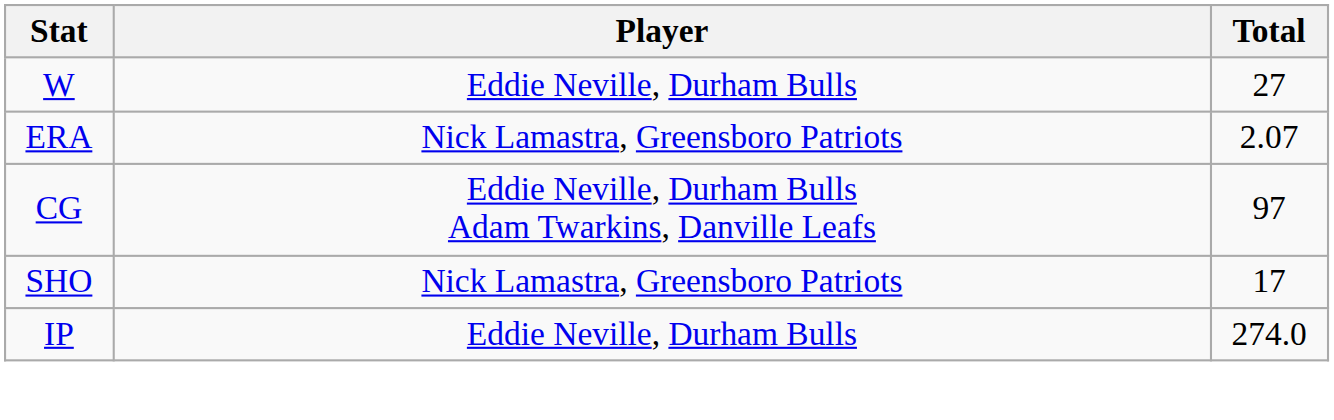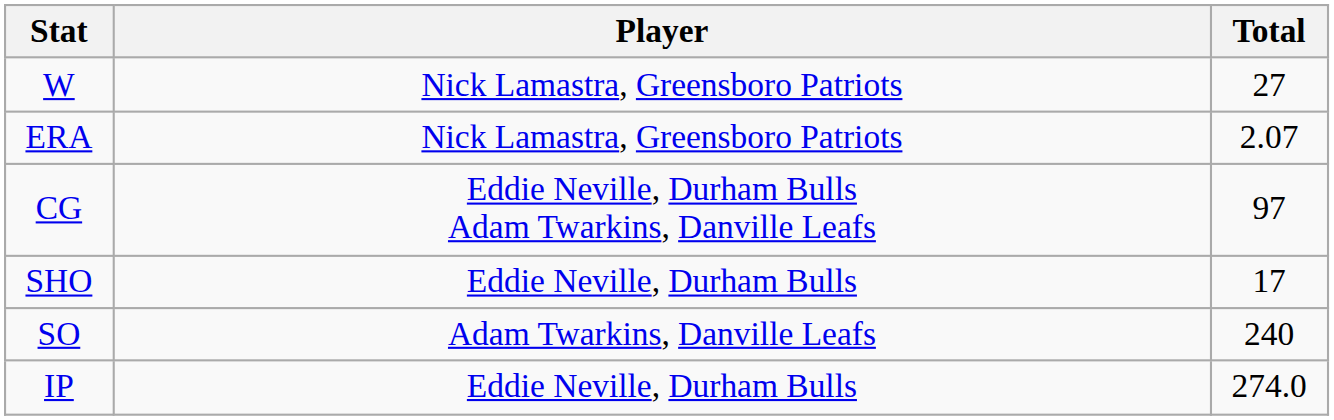 <table class="wikitable" width="40%" style="text-align:center;">
 <tr>
 <th width="5%">Stat</th>
 <th width="60%">Player</th>
 <th width="5%">Total</th>
 </tr>
 <tr>
 <td><a href='#'>W</a></td>
-<td><a href='#'>Eddie Neville</a>, <a href='#'>Durham Bulls</a></td>
+<td><a href='#'>Nick Lamastra</a>, <a href='#'>Greensboro Patriots</a></td>
 <td>27</td>
 </tr>
 <tr>
 <td><a href='#'>ERA</a></td>
 <td><a href='#'>Nick Lamastra</a>, <a href='#'>Greensboro Patriots</a></td>
 <td>2.07</td>
 </tr>
 <tr>
 <td><a href='#'>CG</a></td>
 <td><a href='#'>Eddie Neville</a>, <a href='#'>Durham Bulls</a> <br> <a href='#'>Adam Twarkins</a>, <a href='#'>Danville Leafs</a></td>
 <td>97</td>
 </tr>
 <tr>
 <td><a href='#'>SHO</a></td>
-<td><a href='#'>Nick Lamastra</a>, <a href='#'>Greensboro Patriots</a></td>
+<td><a href='#'>Eddie Neville</a>, <a href='#'>Durham Bulls</a></td>
 <td>17</td>
+</tr>
+<tr>
+<td><a href='#'>SO</a></td>
+<td><a href='#'>Adam Twarkins</a>, <a href='#'>Danville Leafs</a></td>
+<td>240</td>
 </tr>
 <tr>
 <td><a href='#'>IP</a></td>
 <td><a href='#'>Eddie Neville</a>, <a href='#'>Durham Bulls</a></td>
 <td>274.0</td>
 </tr>
 </table>
